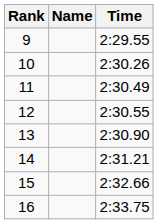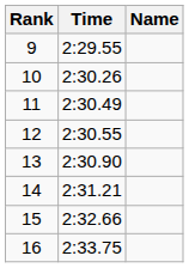 <table class="wikitable">
 <tr>
 <th>Rank</th>
+<th>Time</th>
 <th>Name</th>
-<th>Time</th>
 </tr>
 <tr>
 <td align="center">9</td>
+<td align="center">2:29.55</td>
 <td></td>
-<td align="center">2:29.55</td>
 </tr>
 <tr>
 <td align="center">10</td>
+<td align="center">2:30.26</td>
 <td></td>
-<td align="center">2:30.26</td>
 </tr>
 <tr>
 <td align="center">11</td>
+<td align="center">2:30.49</td>
 <td></td>
-<td align="center">2:30.49</td>
 </tr>
 <tr>
 <td align="center">12</td>
+<td align="center">2:30.55</td>
 <td></td>
-<td align="center">2:30.55</td>
 </tr>
 <tr>
 <td align="center">13</td>
+<td align="center">2:30.90</td>
 <td></td>
-<td align="center">2:30.90</td>
 </tr>
 <tr>
 <td align="center">14</td>
+<td align="center">2:31.21</td>
 <td></td>
-<td align="center">2:31.21</td>
 </tr>
 <tr>
 <td align="center">15</td>
+<td align="center">2:32.66</td>
 <td></td>
-<td align="center">2:32.66</td>
 </tr>
 <tr>
 <td align="center">16</td>
+<td align="center">2:33.75</td>
 <td></td>
-<td align="center">2:33.75</td>
 </tr>
 </table>
